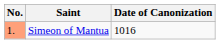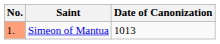 <table class="wikitable">
 <tr>
 <th>No.</th>
 <th>Saint</th>
 <th>Date of Canonization</th>
 </tr>
 <tr>
 <td style="background: lightsalmon;">1.</td>
 <td><a href='#'>Simeon of Mantua</a></td>
-<td>1016</td>
+<td>1013</td>
 </tr>
 </table>
